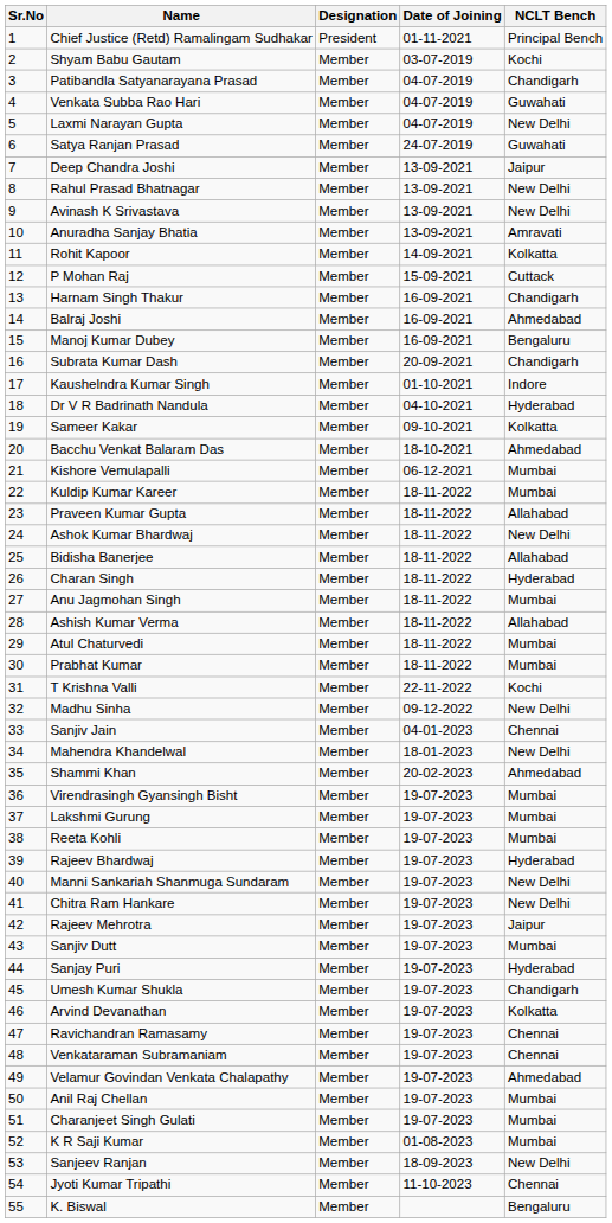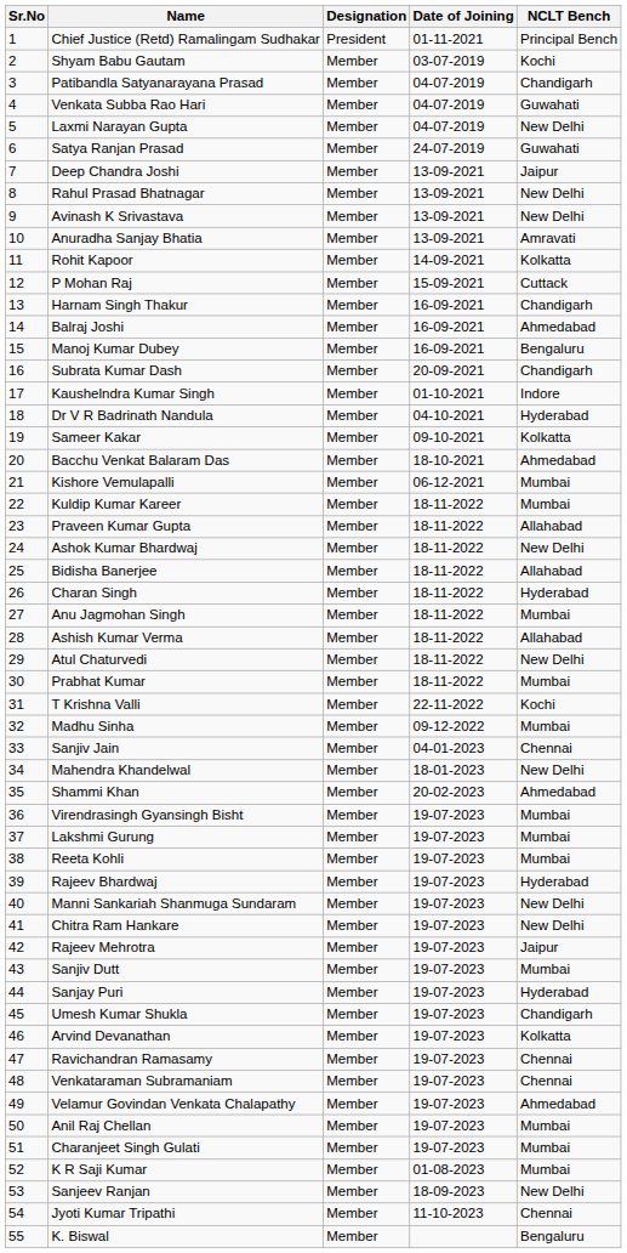 <table class="wikitable">
 <tr>
 <th>Sr.No</th>
 <th>Name</th>
 <th>Designation</th>
 <th>Date of Joining</th>
 <th>NCLT Bench</th>
 </tr>
 <tr>
 <td>1</td>
 <td>Chief Justice (Retd) Ramalingam Sudhakar</td>
 <td>President</td>
 <td>01-11-2021</td>
 <td>Principal Bench</td>
 </tr>
 <tr>
 <td>2</td>
 <td>Shyam Babu Gautam</td>
 <td>Member</td>
 <td>03-07-2019</td>
 <td>Kochi</td>
 </tr>
 <tr>
 <td>3</td>
 <td>Patibandla Satyanarayana Prasad</td>
 <td>Member</td>
 <td>04-07-2019</td>
 <td>Chandigarh</td>
 </tr>
 <tr>
 <td>4</td>
 <td>Venkata Subba Rao Hari</td>
 <td>Member</td>
 <td>04-07-2019</td>
 <td>Guwahati</td>
 </tr>
 <tr>
 <td>5</td>
 <td>Laxmi Narayan Gupta</td>
 <td>Member</td>
 <td>04-07-2019</td>
 <td>New Delhi</td>
 </tr>
 <tr>
 <td>6</td>
 <td>Satya Ranjan Prasad</td>
 <td>Member</td>
 <td>24-07-2019</td>
 <td>Guwahati</td>
 </tr>
 <tr>
 <td>7</td>
 <td>Deep Chandra Joshi</td>
 <td>Member</td>
 <td>13-09-2021</td>
 <td>Jaipur</td>
 </tr>
 <tr>
 <td>8</td>
 <td>Rahul Prasad Bhatnagar</td>
 <td>Member</td>
 <td>13-09-2021</td>
 <td>New Delhi</td>
 </tr>
 <tr>
 <td>9</td>
 <td>Avinash K Srivastava</td>
 <td>Member</td>
 <td>13-09-2021</td>
 <td>New Delhi</td>
 </tr>
 <tr>
 <td>10</td>
 <td>Anuradha Sanjay Bhatia</td>
 <td>Member</td>
 <td>13-09-2021</td>
 <td>Amravati</td>
 </tr>
 <tr>
 <td>11</td>
 <td>Rohit Kapoor</td>
 <td>Member</td>
 <td>14-09-2021</td>
 <td>Kolkatta</td>
 </tr>
 <tr>
 <td>12</td>
 <td>P Mohan Raj</td>
 <td>Member</td>
 <td>15-09-2021</td>
 <td>Cuttack</td>
 </tr>
 <tr>
 <td>13</td>
 <td>Harnam Singh Thakur</td>
 <td>Member</td>
 <td>16-09-2021</td>
 <td>Chandigarh</td>
 </tr>
 <tr>
 <td>14</td>
 <td>Balraj Joshi</td>
 <td>Member</td>
 <td>16-09-2021</td>
 <td>Ahmedabad</td>
 </tr>
 <tr>
 <td>15</td>
 <td>Manoj Kumar Dubey</td>
 <td>Member</td>
 <td>16-09-2021</td>
 <td>Bengaluru</td>
 </tr>
 <tr>
 <td>16</td>
 <td>Subrata Kumar Dash</td>
 <td>Member</td>
 <td>20-09-2021</td>
 <td>Chandigarh</td>
 </tr>
 <tr>
 <td>17</td>
 <td>Kaushelndra Kumar Singh</td>
 <td>Member</td>
 <td>01-10-2021</td>
 <td>Indore</td>
 </tr>
 <tr>
 <td>18</td>
 <td>Dr V R Badrinath Nandula</td>
 <td>Member</td>
 <td>04-10-2021</td>
 <td>Hyderabad</td>
 </tr>
 <tr>
 <td>19</td>
 <td>Sameer Kakar</td>
 <td>Member</td>
 <td>09-10-2021</td>
 <td>Kolkatta</td>
 </tr>
 <tr>
 <td>20</td>
 <td>Bacchu Venkat Balaram Das</td>
 <td>Member</td>
 <td>18-10-2021</td>
 <td>Ahmedabad</td>
 </tr>
 <tr>
 <td>21</td>
 <td>Kishore Vemulapalli</td>
 <td>Member</td>
 <td>06-12-2021</td>
 <td>Mumbai</td>
 </tr>
 <tr>
 <td>22</td>
 <td>Kuldip Kumar Kareer</td>
 <td>Member</td>
 <td>18-11-2022</td>
 <td>Mumbai</td>
 </tr>
 <tr>
 <td>23</td>
 <td>Praveen Kumar Gupta</td>
 <td>Member</td>
 <td>18-11-2022</td>
 <td>Allahabad</td>
 </tr>
 <tr>
 <td>24</td>
 <td>Ashok Kumar Bhardwaj</td>
 <td>Member</td>
 <td>18-11-2022</td>
 <td>New Delhi</td>
 </tr>
 <tr>
 <td>25</td>
 <td>Bidisha Banerjee</td>
 <td>Member</td>
 <td>18-11-2022</td>
 <td>Allahabad</td>
 </tr>
 <tr>
 <td>26</td>
 <td>Charan Singh</td>
 <td>Member</td>
 <td>18-11-2022</td>
 <td>Hyderabad</td>
 </tr>
 <tr>
 <td>27</td>
 <td>Anu Jagmohan Singh</td>
 <td>Member</td>
 <td>18-11-2022</td>
 <td>Mumbai</td>
 </tr>
 <tr>
 <td>28</td>
 <td>Ashish Kumar Verma</td>
 <td>Member</td>
 <td>18-11-2022</td>
 <td>Allahabad</td>
 </tr>
 <tr>
 <td>29</td>
 <td>Atul Chaturvedi</td>
 <td>Member</td>
 <td>18-11-2022</td>
-<td>Mumbai</td>
+<td>New Delhi</td>
 </tr>
 <tr>
 <td>30</td>
 <td>Prabhat Kumar</td>
 <td>Member</td>
 <td>18-11-2022</td>
 <td>Mumbai</td>
 </tr>
 <tr>
 <td>31</td>
 <td>T Krishna Valli</td>
 <td>Member</td>
 <td>22-11-2022</td>
 <td>Kochi</td>
 </tr>
 <tr>
 <td>32</td>
 <td>Madhu Sinha</td>
 <td>Member</td>
 <td>09-12-2022</td>
-<td>New Delhi</td>
+<td>Mumbai</td>
 </tr>
 <tr>
 <td>33</td>
 <td>Sanjiv Jain</td>
 <td>Member</td>
 <td>04-01-2023</td>
 <td>Chennai</td>
 </tr>
 <tr>
 <td>34</td>
 <td>Mahendra Khandelwal</td>
 <td>Member</td>
 <td>18-01-2023</td>
 <td>New Delhi</td>
 </tr>
 <tr>
 <td>35</td>
 <td>Shammi Khan</td>
 <td>Member</td>
 <td>20-02-2023</td>
 <td>Ahmedabad</td>
 </tr>
 <tr>
 <td>36</td>
 <td>Virendrasingh Gyansingh Bisht</td>
 <td>Member</td>
 <td>19-07-2023</td>
 <td>Mumbai</td>
 </tr>
 <tr>
 <td>37</td>
 <td>Lakshmi Gurung</td>
 <td>Member</td>
 <td>19-07-2023</td>
 <td>Mumbai</td>
 </tr>
 <tr>
 <td>38</td>
 <td>Reeta Kohli</td>
 <td>Member</td>
 <td>19-07-2023</td>
 <td>Mumbai</td>
 </tr>
 <tr>
 <td>39</td>
 <td>Rajeev Bhardwaj</td>
 <td>Member</td>
 <td>19-07-2023</td>
 <td>Hyderabad</td>
 </tr>
 <tr>
 <td>40</td>
 <td>Manni Sankariah Shanmuga Sundaram</td>
 <td>Member</td>
 <td>19-07-2023</td>
 <td>New Delhi</td>
 </tr>
 <tr>
 <td>41</td>
 <td>Chitra Ram Hankare</td>
 <td>Member</td>
 <td>19-07-2023</td>
 <td>New Delhi</td>
 </tr>
 <tr>
 <td>42</td>
 <td>Rajeev Mehrotra</td>
 <td>Member</td>
 <td>19-07-2023</td>
 <td>Jaipur</td>
 </tr>
 <tr>
 <td>43</td>
 <td>Sanjiv Dutt</td>
 <td>Member</td>
 <td>19-07-2023</td>
 <td>Mumbai</td>
 </tr>
 <tr>
 <td>44</td>
 <td>Sanjay Puri</td>
 <td>Member</td>
 <td>19-07-2023</td>
 <td>Hyderabad</td>
 </tr>
 <tr>
 <td>45</td>
 <td>Umesh Kumar Shukla</td>
 <td>Member</td>
 <td>19-07-2023</td>
 <td>Chandigarh</td>
 </tr>
 <tr>
 <td>46</td>
 <td>Arvind Devanathan</td>
 <td>Member</td>
 <td>19-07-2023</td>
 <td>Kolkatta</td>
 </tr>
 <tr>
 <td>47</td>
 <td>Ravichandran Ramasamy</td>
 <td>Member</td>
 <td>19-07-2023</td>
 <td>Chennai</td>
 </tr>
 <tr>
 <td>48</td>
 <td>Venkataraman Subramaniam</td>
 <td>Member</td>
 <td>19-07-2023</td>
 <td>Chennai</td>
 </tr>
 <tr>
 <td>49</td>
 <td>Velamur Govindan Venkata Chalapathy</td>
 <td>Member</td>
 <td>19-07-2023</td>
 <td>Ahmedabad</td>
 </tr>
 <tr>
 <td>50</td>
 <td>Anil Raj Chellan</td>
 <td>Member</td>
 <td>19-07-2023</td>
 <td>Mumbai</td>
 </tr>
 <tr>
 <td>51</td>
 <td>Charanjeet Singh Gulati</td>
 <td>Member</td>
 <td>19-07-2023</td>
 <td>Mumbai</td>
 </tr>
 <tr>
 <td>52</td>
 <td>K R Saji Kumar</td>
 <td>Member</td>
 <td>01-08-2023</td>
 <td>Mumbai</td>
 </tr>
 <tr>
 <td>53</td>
 <td>Sanjeev Ranjan</td>
 <td>Member</td>
 <td>18-09-2023</td>
 <td>New Delhi</td>
 </tr>
 <tr>
 <td>54</td>
 <td>Jyoti Kumar Tripathi</td>
 <td>Member</td>
 <td>11-10-2023</td>
 <td>Chennai</td>
 </tr>
 <tr>
 <td>55</td>
 <td>K. Biswal</td>
 <td>Member</td>
 <td></td>
 <td>Bengaluru</td>
 </tr>
 </table>
